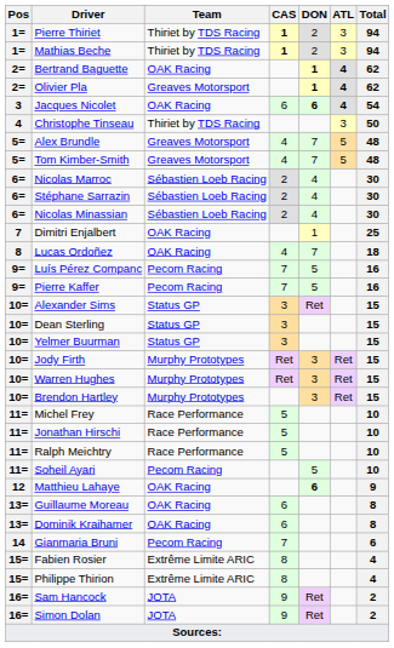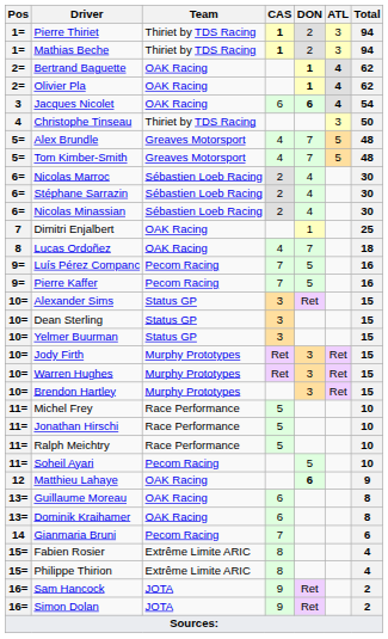 <table class="wikitable" style="font-size: 90%;">
 <tr>
 <th>Pos</th>
 <th>Driver</th>
 <th>Team</th>
 <th>CAS</th>
 <th>DON</th>
 <th>ATL</th>
 <th>Total</th>
 </tr>
 <tr>
 <th>1=</th>
 <td> <a href='#'>Pierre Thiriet</a></td>
 <td> Thiriet by <a href='#'>TDS Racing</a></td>
 <td align="center" style="background:#FFFFBF;"><strong>1</strong></td>
 <td align="center" style="background:#DFDFDF;">2</td>
 <td align="center" style="background:#FFFFBF;">3</td>
 <th align="center">94</th>
 </tr>
 <tr>
 <th>1=</th>
 <td> <a href='#'>Mathias Beche</a></td>
 <td> Thiriet by <a href='#'>TDS Racing</a></td>
 <td align="center" style="background:#FFFFBF;"><strong>1</strong></td>
 <td align="center" style="background:#DFDFDF;">2</td>
 <td align="center" style="background:#FFFFBF;">3</td>
 <th align="center">94</th>
 </tr>
 <tr>
 <th>2=</th>
 <td> <a href='#'>Bertrand Baguette</a></td>
 <td> <a href='#'>OAK Racing</a></td>
 <td></td>
 <td align="center" style="background:#FFFFBF;"><strong>1</strong></td>
 <td align="center" style="background:#DFDFDF;"><strong>4</strong></td>
 <th align="center">62</th>
 </tr>
 <tr>
 <th>2=</th>
 <td> <a href='#'>Olivier Pla</a></td>
-<td> <a href='#'>Greaves Motorsport</a></td>
+<td> <a href='#'>OAK Racing</a></td>
 <td></td>
 <td align="center" style="background:#FFFFBF;"><strong>1</strong></td>
 <td align="center" style="background:#DFDFDF;"><strong>4</strong></td>
 <th align="center">62</th>
 </tr>
 <tr>
 <th>3</th>
 <td> <a href='#'>Jacques Nicolet</a></td>
 <td> <a href='#'>OAK Racing</a></td>
 <td align="center" style="background:#DFFFDF;">6</td>
 <td align="center" style="background:#DFFFDF;"><strong>6</strong></td>
 <td align="center" style="background:#DFDFDF;"><strong>4</strong></td>
 <th align="center">54</th>
 </tr>
 <tr>
 <th>4</th>
 <td> <a href='#'>Christophe Tinseau</a></td>
 <td> Thiriet by <a href='#'>TDS Racing</a></td>
 <td></td>
 <td></td>
 <td align="center" style="background:#FFFFBF;">3</td>
 <th align="center">50</th>
 </tr>
 <tr>
 <th>5=</th>
 <td> <a href='#'>Alex Brundle</a></td>
 <td> <a href='#'>Greaves Motorsport</a></td>
 <td align="center" style="background:#DFFFDF;">4</td>
 <td align="center" style="background:#DFFFDF;">7</td>
 <td align="center" style="background:#FFDF9F;">5</td>
 <th align="center">48</th>
 </tr>
 <tr>
 <th>5=</th>
 <td> <a href='#'>Tom Kimber-Smith</a></td>
 <td> <a href='#'>Greaves Motorsport</a></td>
 <td align="center" style="background:#DFFFDF;">4</td>
 <td align="center" style="background:#DFFFDF;">7</td>
 <td align="center" style="background:#FFDF9F;">5</td>
 <th align="center">48</th>
 </tr>
 <tr>
 <th>6=</th>
 <td> <a href='#'>Nicolas Marroc</a></td>
 <td> <a href='#'>Sébastien Loeb Racing</a></td>
 <td align="center" style="background:#DFDFDF;">2</td>
 <td align="center" style="background:#DFFFDF;">4</td>
 <td></td>
 <th align="center">30</th>
 </tr>
 <tr>
 <th>6=</th>
 <td> <a href='#'>Stéphane Sarrazin</a></td>
 <td> <a href='#'>Sébastien Loeb Racing</a></td>
 <td align="center" style="background:#DFDFDF;">2</td>
 <td align="center" style="background:#DFFFDF;">4</td>
 <td></td>
 <th align="center">30</th>
 </tr>
 <tr>
 <th>6=</th>
 <td> <a href='#'>Nicolas Minassian</a></td>
 <td> <a href='#'>Sébastien Loeb Racing</a></td>
 <td align="center" style="background:#DFDFDF;">2</td>
 <td align="center" style="background:#DFFFDF;">4</td>
 <td></td>
 <th align="center">30</th>
 </tr>
 <tr>
 <th>7</th>
 <td> Dimitri Enjalbert</td>
 <td> <a href='#'>OAK Racing</a></td>
 <td></td>
 <td align="center" style="background:#FFFFBF;">1</td>
 <td></td>
 <th align="center">25</th>
 </tr>
 <tr>
 <th>8</th>
 <td> <a href='#'>Lucas Ordoñez</a></td>
 <td> <a href='#'>OAK Racing</a></td>
 <td align="center" style="background:#DFFFDF;">4</td>
 <td align="center" style="background:#DFFFDF;">7</td>
 <td></td>
 <th align="center">18</th>
 </tr>
 <tr>
 <th>9=</th>
 <td> <a href='#'>Luís Pérez Companc</a></td>
 <td> <a href='#'>Pecom Racing</a></td>
 <td align="center" style="background:#DFFFDF;">7</td>
 <td align="center" style="background:#DFFFDF;">5</td>
 <td></td>
 <th align="center">16</th>
 </tr>
 <tr>
 <th>9=</th>
 <td> <a href='#'>Pierre Kaffer</a></td>
 <td> <a href='#'>Pecom Racing</a></td>
 <td align="center" style="background:#DFFFDF;">7</td>
 <td align="center" style="background:#DFFFDF;">5</td>
 <td></td>
 <th align="center">16</th>
 </tr>
 <tr>
 <th>10=</th>
 <td> <a href='#'>Alexander Sims</a></td>
 <td> <a href='#'>Status GP</a></td>
 <td align="center" style="background:#FFDF9F;">3</td>
 <td align="center" style="background:#EFCFFF;">Ret</td>
 <td></td>
 <th align="center">15</th>
 </tr>
 <tr>
 <th>10=</th>
 <td> Dean Sterling</td>
 <td> <a href='#'>Status GP</a></td>
 <td align="center" style="background:#FFDF9F;">3</td>
 <td></td>
 <td></td>
 <th align="center">15</th>
 </tr>
 <tr>
 <th>10=</th>
 <td> <a href='#'>Yelmer Buurman</a></td>
 <td> <a href='#'>Status GP</a></td>
 <td align="center" style="background:#FFDF9F;">3</td>
 <td></td>
 <td></td>
 <th align="center">15</th>
 </tr>
 <tr>
 <th>10=</th>
 <td> <a href='#'>Jody Firth</a></td>
 <td> <a href='#'>Murphy Prototypes</a></td>
 <td align="center" style="background:#EFCFFF;">Ret</td>
 <td align="center" style="background:#FFDF9F;">3</td>
 <td align="center" style="background:#EFCFFF;">Ret</td>
 <th align="center">15</th>
 </tr>
 <tr>
 <th>10=</th>
 <td> <a href='#'>Warren Hughes</a></td>
 <td> <a href='#'>Murphy Prototypes</a></td>
 <td align="center" style="background:#EFCFFF;">Ret</td>
 <td align="center" style="background:#FFDF9F;">3</td>
 <td align="center" style="background:#EFCFFF;">Ret</td>
 <th align="center">15</th>
 </tr>
 <tr>
 <th>10=</th>
 <td> <a href='#'>Brendon Hartley</a></td>
 <td> <a href='#'>Murphy Prototypes</a></td>
 <td></td>
 <td align="center" style="background:#FFDF9F;">3</td>
 <td align="center" style="background:#EFCFFF;">Ret</td>
 <th align="center">15</th>
 </tr>
 <tr>
 <th>11=</th>
 <td> Michel Frey</td>
 <td> Race Performance</td>
 <td align="center" style="background:#DFFFDF;">5</td>
 <td></td>
 <td align=center></td>
 <th align="center">10</th>
 </tr>
 <tr>
 <th>11=</th>
 <td> <a href='#'>Jonathan Hirschi</a></td>
 <td> Race Performance</td>
 <td align="center" style="background:#DFFFDF;">5</td>
 <td></td>
 <td align=center></td>
 <th align="center">10</th>
 </tr>
 <tr>
 <th>11=</th>
 <td> Ralph Meichtry</td>
 <td> Race Performance</td>
 <td align="center" style="background:#DFFFDF;">5</td>
 <td></td>
 <td align=center></td>
 <th align="center">10</th>
 </tr>
 <tr>
 <th>11=</th>
 <td> <a href='#'>Soheil Ayari</a></td>
 <td> <a href='#'>Pecom Racing</a></td>
 <td></td>
 <td align="center" style="background:#DFFFDF;">5</td>
 <td align=center></td>
 <th align="center">10</th>
 </tr>
 <tr>
 <th>12</th>
 <td> <a href='#'>Matthieu Lahaye</a></td>
 <td> <a href='#'>OAK Racing</a></td>
 <td></td>
 <td align="center" style="background:#DFFFDF;"><strong>6</strong></td>
 <td></td>
 <th align="center">9</th>
 </tr>
 <tr>
 <th>13=</th>
 <td> <a href='#'>Guillaume Moreau</a></td>
 <td> <a href='#'>OAK Racing</a></td>
 <td align="center" style="background:#DFFFDF;">6</td>
 <td></td>
 <td></td>
 <th align="center">8</th>
 </tr>
 <tr>
 <th>13=</th>
 <td> <a href='#'>Dominik Kraihamer</a></td>
 <td> <a href='#'>OAK Racing</a></td>
 <td align="center" style="background:#DFFFDF;">6</td>
 <td></td>
 <td></td>
 <th align="center">8</th>
 </tr>
 <tr>
 <th>14</th>
 <td> <a href='#'>Gianmaria Bruni</a></td>
 <td> <a href='#'>Pecom Racing</a></td>
 <td align="center" style="background:#DFFFDF;">7</td>
 <td></td>
 <td></td>
 <th align="center">6</th>
 </tr>
 <tr>
 <th>15=</th>
 <td> Fabien Rosier</td>
 <td> Extrême Limite ARIC</td>
 <td align="center" style="background:#DFFFDF;">8</td>
 <td></td>
 <td></td>
 <th align="center">4</th>
 </tr>
 <tr>
 <th>15=</th>
 <td> Philippe Thirion</td>
 <td> Extrême Limite ARIC</td>
 <td align="center" style="background:#DFFFDF;">8</td>
 <td></td>
 <td></td>
 <th align="center">4</th>
 </tr>
 <tr>
 <th>16=</th>
 <td> <a href='#'>Sam Hancock</a></td>
 <td> <a href='#'>JOTA</a></td>
 <td align="center" style="background:#DFFFDF;">9</td>
 <td align="center" style="background:#EFCFFF;">Ret</td>
 <td></td>
 <th align="center">2</th>
 </tr>
 <tr>
 <th>16=</th>
 <td> <a href='#'>Simon Dolan</a></td>
 <td> <a href='#'>JOTA</a></td>
 <td align="center" style="background:#DFFFDF;">9</td>
 <td align="center" style="background:#EFCFFF;">Ret</td>
 <td align=center></td>
 <th align="center">2</th>
 </tr>
 <tr class="sortbottom">
 <td colspan="7" style="background-color:#EAECF0;text-align:center"><strong>Sources:</strong></td>
 </tr>
 </table>
